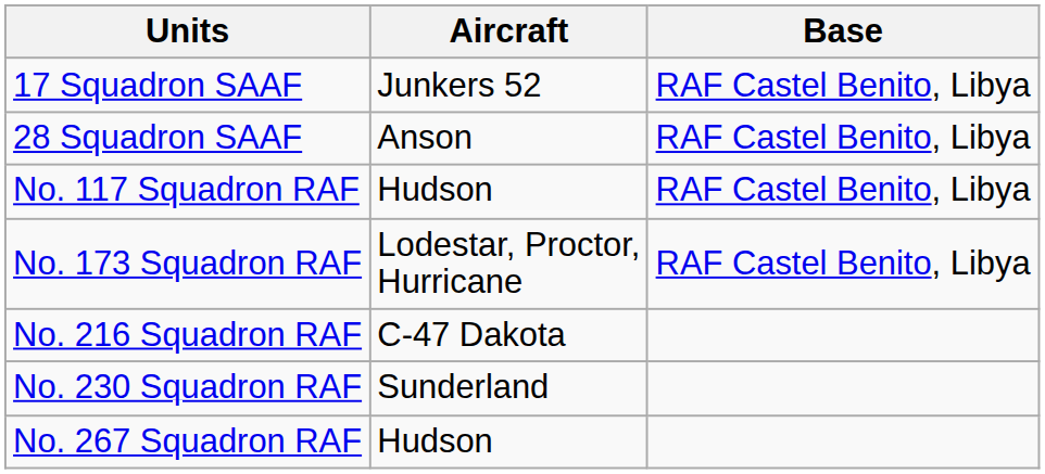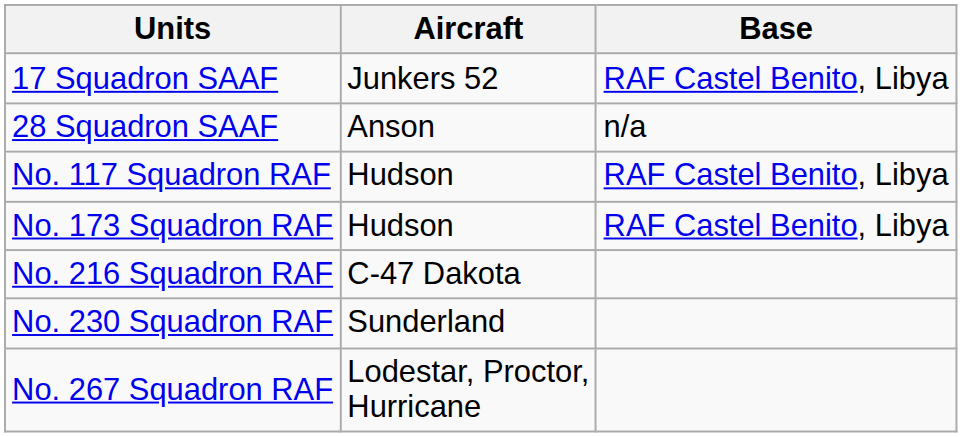 <table class="wikitable">
 <tr>
 <th>Units</th>
 <th>Aircraft</th>
 <th>Base</th>
 </tr>
 <tr>
 <td><a href='#'>17 Squadron SAAF</a></td>
 <td>Junkers 52</td>
 <td><a href='#'>RAF Castel Benito</a>, Libya</td>
 </tr>
 <tr>
 <td><a href='#'>28 Squadron SAAF</a></td>
 <td>Anson</td>
-<td><a href='#'>RAF Castel Benito</a>, Libya</td>
+<td>n/a</td>
 </tr>
 <tr>
 <td><a href='#'>No. 117 Squadron RAF</a></td>
 <td>Hudson</td>
 <td><a href='#'>RAF Castel Benito</a>, Libya</td>
 </tr>
 <tr>
 <td><a href='#'>No. 173 Squadron RAF</a></td>
-<td>Lodestar, Proctor,<br>Hurricane</td>
+<td>Hudson</td>
 <td><a href='#'>RAF Castel Benito</a>, Libya</td>
 </tr>
 <tr>
 <td><a href='#'>No. 216 Squadron RAF</a></td>
 <td>C-47 Dakota</td>
 <td></td>
 </tr>
 <tr>
 <td><a href='#'>No. 230 Squadron RAF</a></td>
 <td>Sunderland</td>
 <td></td>
 </tr>
 <tr>
 <td><a href='#'>No. 267 Squadron RAF</a></td>
-<td>Hudson</td>
+<td>Lodestar, Proctor,<br>Hurricane</td>
 <td></td>
 </tr>
 </table>
